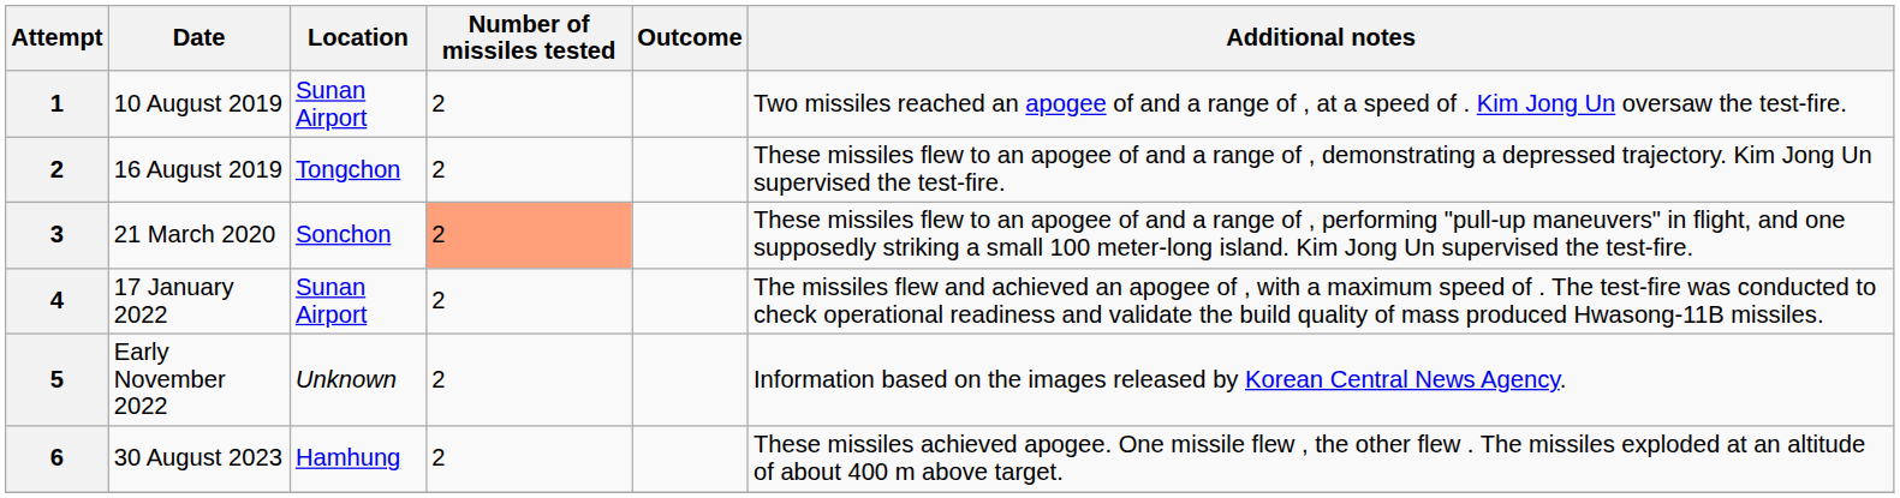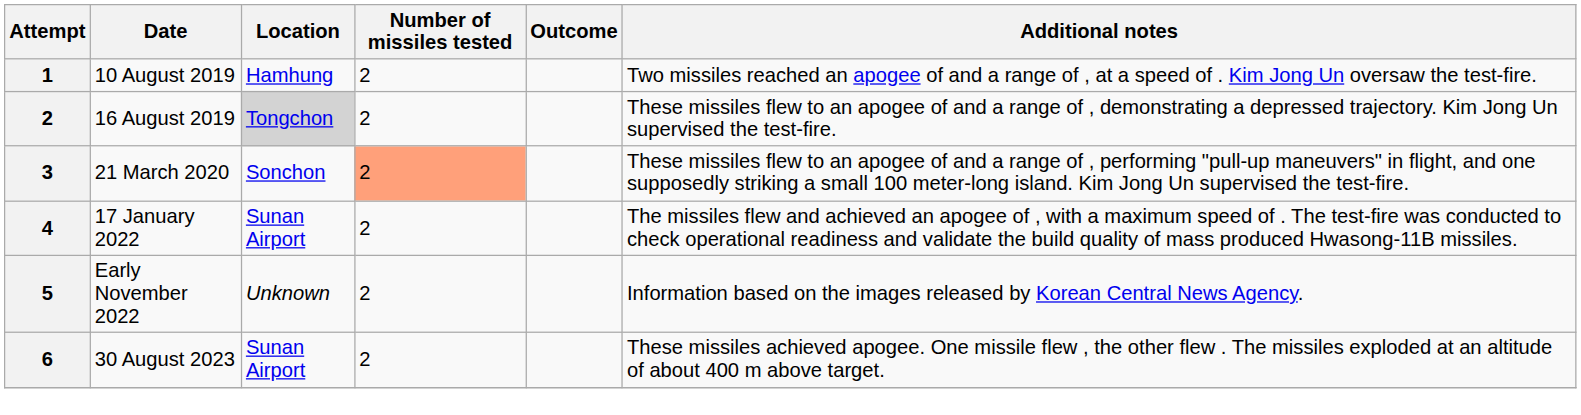 <table class="wikitable">
 <tr>
 <th scope="col">Attempt</th>
 <th scope="col">Date</th>
 <th scope="col">Location</th>
 <th scope="col">Number of missiles tested</th>
 <th scope="col">Outcome</th>
 <th scope="col">Additional notes</th>
 </tr>
 <tr>
 <th scope="row">1</th>
 <td>10 August 2019</td>
-<td><a href='#'>Sunan Airport</a></td>
+<td><a href='#'>Hamhung</a></td>
 <td>2</td>
 <td></td>
 <td>Two missiles reached an <a href='#'>apogee</a> of  and a range of , at a speed of . <a href='#'>Kim Jong Un</a> oversaw the test-fire.</td>
 </tr>
 <tr>
 <th>2</th>
 <td>16 August 2019</td>
-<td><a href='#'>Tongchon</a></td>
+<td style="background: lightgrey;"><a href='#'>Tongchon</a></td>
 <td>2</td>
 <td></td>
 <td>These missiles flew to an apogee of  and a range of , demonstrating a depressed trajectory. Kim Jong Un supervised the test-fire.</td>
 </tr>
 <tr>
 <th>3</th>
 <td>21 March 2020</td>
 <td><a href='#'>Sonchon</a></td>
 <td style="background: lightsalmon;">2</td>
 <td></td>
 <td>These missiles flew to an apogee of  and a range of , performing "pull-up maneuvers" in flight, and one supposedly striking a small 100 meter-long island. Kim Jong Un supervised the test-fire.</td>
 </tr>
 <tr>
 <th>4</th>
 <td>17 January 2022</td>
 <td><a href='#'>Sunan Airport</a></td>
 <td>2</td>
 <td></td>
 <td>The missiles flew  and achieved an apogee of , with a maximum speed of . The test-fire was conducted to check operational readiness and validate the build quality of mass produced Hwasong-11B missiles.</td>
 </tr>
 <tr>
 <th>5</th>
 <td>Early November 2022</td>
 <td><em>Unknown</em></td>
 <td>2</td>
 <td></td>
 <td>Information based on the images released by <a href='#'>Korean Central News Agency</a>.</td>
 </tr>
 <tr>
 <th>6</th>
 <td>30 August 2023</td>
-<td><a href='#'>Hamhung</a></td>
+<td><a href='#'>Sunan Airport</a></td>
 <td>2</td>
 <td></td>
 <td>These missiles achieved  apogee. One missile flew , the other flew . The missiles exploded at an altitude of about 400 m above target.</td>
 </tr>
 <tr>
 </tr>
 </table>
